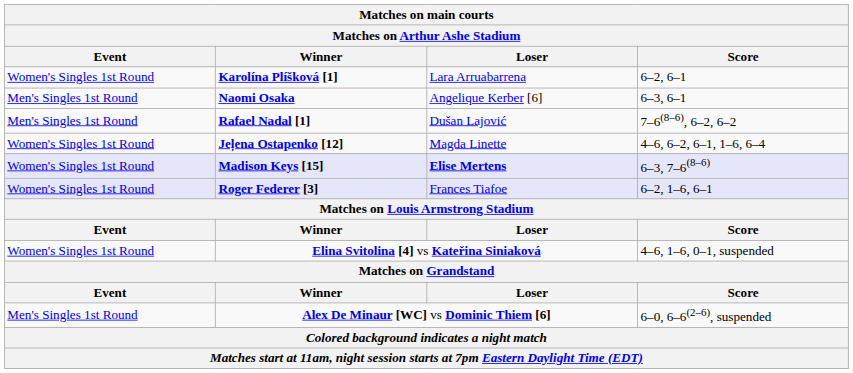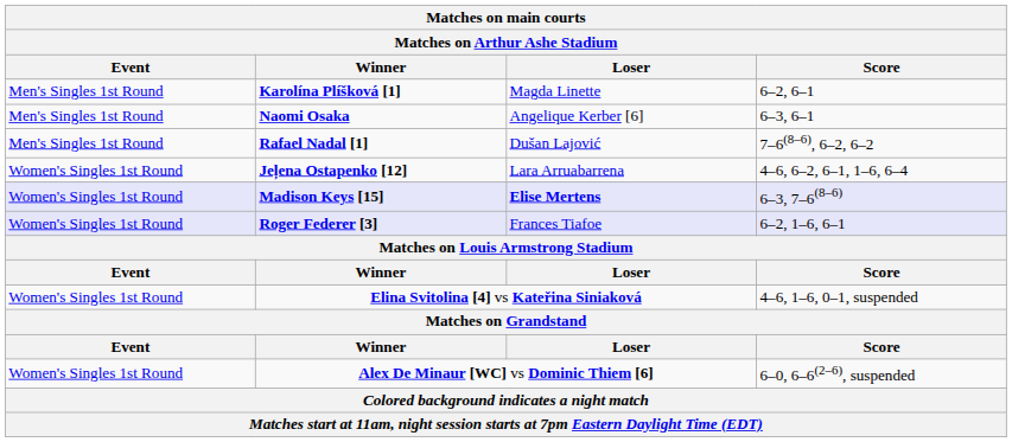 <table class="wikitable" style="margin:auto;">
 <tr>
 <th colspan="4" style="white-space:nowrap;">Matches on main courts</th>
 </tr>
 <tr>
 <th colspan="4">Matches on <a href='#'>Arthur Ashe Stadium</a></th>
 </tr>
 <tr>
 <th width=250>Event</th>
 <th width=250>Winner</th>
 <th width=250>Loser</th>
 <th width=250>Score</th>
 </tr>
 <tr>
-<td><a href='#'>Women's Singles 1st Round</a></td>
+<td><a href='#'>Men's Singles 1st Round</a></td>
 <td> <strong><a href='#'>Karolína Plíšková</a> [1]</strong></td>
-<td> <a href='#'>Lara Arruabarrena</a></td>
+<td> <a href='#'>Magda Linette</a></td>
 <td>6–2, 6–1</td>
 </tr>
 <tr>
 <td><a href='#'>Men's Singles 1st Round</a></td>
 <td> <strong><a href='#'>Naomi Osaka</a></strong></td>
 <td> <a href='#'>Angelique Kerber</a> [6]</td>
 <td>6–3, 6–1</td>
 </tr>
 <tr>
 <td><a href='#'>Men's Singles 1st Round</a></td>
 <td> <strong><a href='#'>Rafael Nadal</a> [1]</strong></td>
 <td> <a href='#'>Dušan Lajović</a></td>
 <td>7–6<sup>(8–6)</sup>, 6–2, 6–2</td>
 </tr>
 <tr>
 <td><a href='#'>Women's Singles 1st Round</a></td>
 <td> <strong><a href='#'>Jeļena Ostapenko</a> [12]</strong></td>
-<td> <a href='#'>Magda Linette</a></td>
+<td> <a href='#'>Lara Arruabarrena</a></td>
 <td>4–6, 6–2, 6–1, 1–6, 6–4</td>
 </tr>
 <tr bgcolor="lavender">
 <td><a href='#'>Women's Singles 1st Round</a></td>
 <td> <strong><a href='#'>Madison Keys</a> [15]</strong></td>
 <td><strong> <a href='#'>Elise Mertens</a></strong></td>
 <td>6–3, 7–6<sup>(8–6)</sup></td>
 </tr>
 <tr bgcolor="lavender">
 <td><a href='#'>Women's Singles 1st Round</a></td>
 <td> <strong><a href='#'>Roger Federer</a> [3]</strong></td>
 <td> <a href='#'>Frances Tiafoe</a></td>
 <td>6–2, 1–6, 6–1</td>
 </tr>
 <tr>
 <th colspan="4">Matches on <a href='#'>Louis Armstrong Stadium</a></th>
 </tr>
 <tr>
 <th width=250>Event</th>
 <th width=250>Winner</th>
 <th width=250>Loser</th>
 <th width=250>Score</th>
 </tr>
 <tr>
 <td><a href='#'>Women's Singles 1st Round</a></td>
 <td colspan=2 align=center> <strong><a href='#'>Elina Svitolina</a> [4]</strong> vs  <strong><a href='#'>Kateřina Siniaková</a></strong></td>
 <td>4–6, 1–6, 0–1, suspended</td>
 </tr>
 <tr>
 <th colspan="4">Matches on <a href='#'>Grandstand</a></th>
 </tr>
 <tr>
 <th width=250>Event</th>
 <th width=250>Winner</th>
 <th width=250>Loser</th>
 <th width=250>Score</th>
 </tr>
 <tr>
-<td><a href='#'>Men's Singles 1st Round</a></td>
+<td><a href='#'>Women's Singles 1st Round</a></td>
 <td align="center" colspan="2"> <strong><a href='#'>Alex De Minaur</a> [WC]</strong> vs  <strong><a href='#'>Dominic Thiem</a> [6]</strong></td>
 <td>6–0, 6–6<sup>(2–6)</sup>, suspended</td>
 </tr>
 <tr>
 <th colspan=4><em>Colored background indicates a night match</em></th>
 </tr>
 <tr>
 <th colspan=4><em>Matches start at 11am, night session starts at 7pm <a href='#'>Eastern Daylight Time (EDT)</a></em></th>
 </tr>
 </table>
